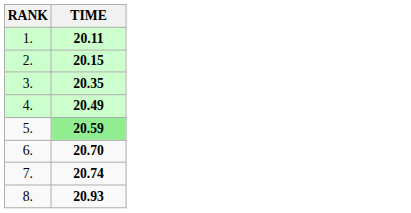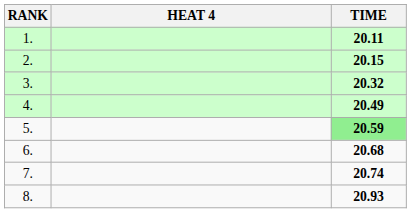 <table class="wikitable" style="border-collapse: collapse; font-size: 90%;">
 <tr>
 <th>RANK</th>
+<th style="width: 20em">HEAT 4</th>
 <th style="width: 5em">TIME</th>
 </tr>
 <tr style="background:#ccffcc;">
 <td align="center">1.</td>
+<td></td>
 <td align="center"><strong>20.11</strong></td>
 </tr>
 <tr style="background:#ccffcc;">
 <td align="center">2.</td>
+<td></td>
 <td align="center"><strong>20.15</strong></td>
 </tr>
 <tr style="background:#ccffcc;">
 <td align="center">3.</td>
-<td align="center"><strong>20.35</strong></td>
+<td></td>
+<td align="center"><strong>20.32</strong></td>
 </tr>
 <tr style="background:#ccffcc;">
 <td align="center">4.</td>
+<td></td>
 <td align="center"><strong>20.49</strong></td>
 </tr>
 <tr>
 <td align="center">5.</td>
+<td></td>
 <td align="center" style="background: lightgreen;"><strong>20.59</strong></td>
 </tr>
 <tr>
 <td align="center">6.</td>
-<td align="center"><strong>20.70</strong></td>
+<td></td>
+<td align="center"><strong>20.68</strong></td>
 </tr>
 <tr>
 <td align="center">7.</td>
+<td></td>
 <td align="center"><strong>20.74</strong></td>
 </tr>
 <tr>
 <td align="center">8.</td>
+<td></td>
 <td align="center"><strong>20.93</strong></td>
 </tr>
 </table>
